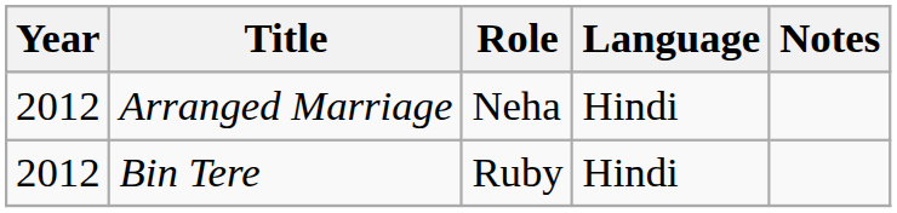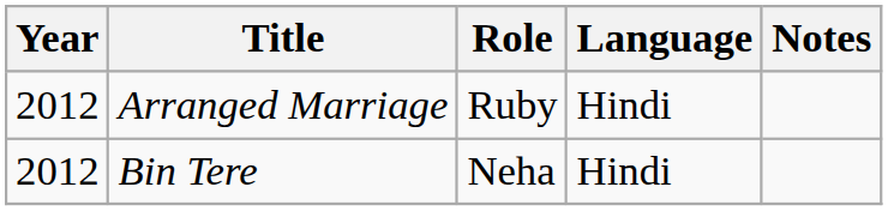 <table class="wikitable sortable">
 <tr style="background:#ccc; text-align:center;">
 <th>Year</th>
 <th>Title</th>
 <th>Role</th>
 <th>Language</th>
 <th>Notes</th>
 </tr>
 <tr>
 <td>2012</td>
 <td><em>Arranged Marriage</em></td>
-<td>Neha</td>
+<td>Ruby</td>
 <td>Hindi</td>
 <td></td>
 </tr>
 <tr>
 <td>2012</td>
 <td><em>Bin Tere</em></td>
-<td>Ruby</td>
+<td>Neha</td>
 <td>Hindi</td>
 <td></td>
 </tr>
 <tr>
 </tr>
 </table>
